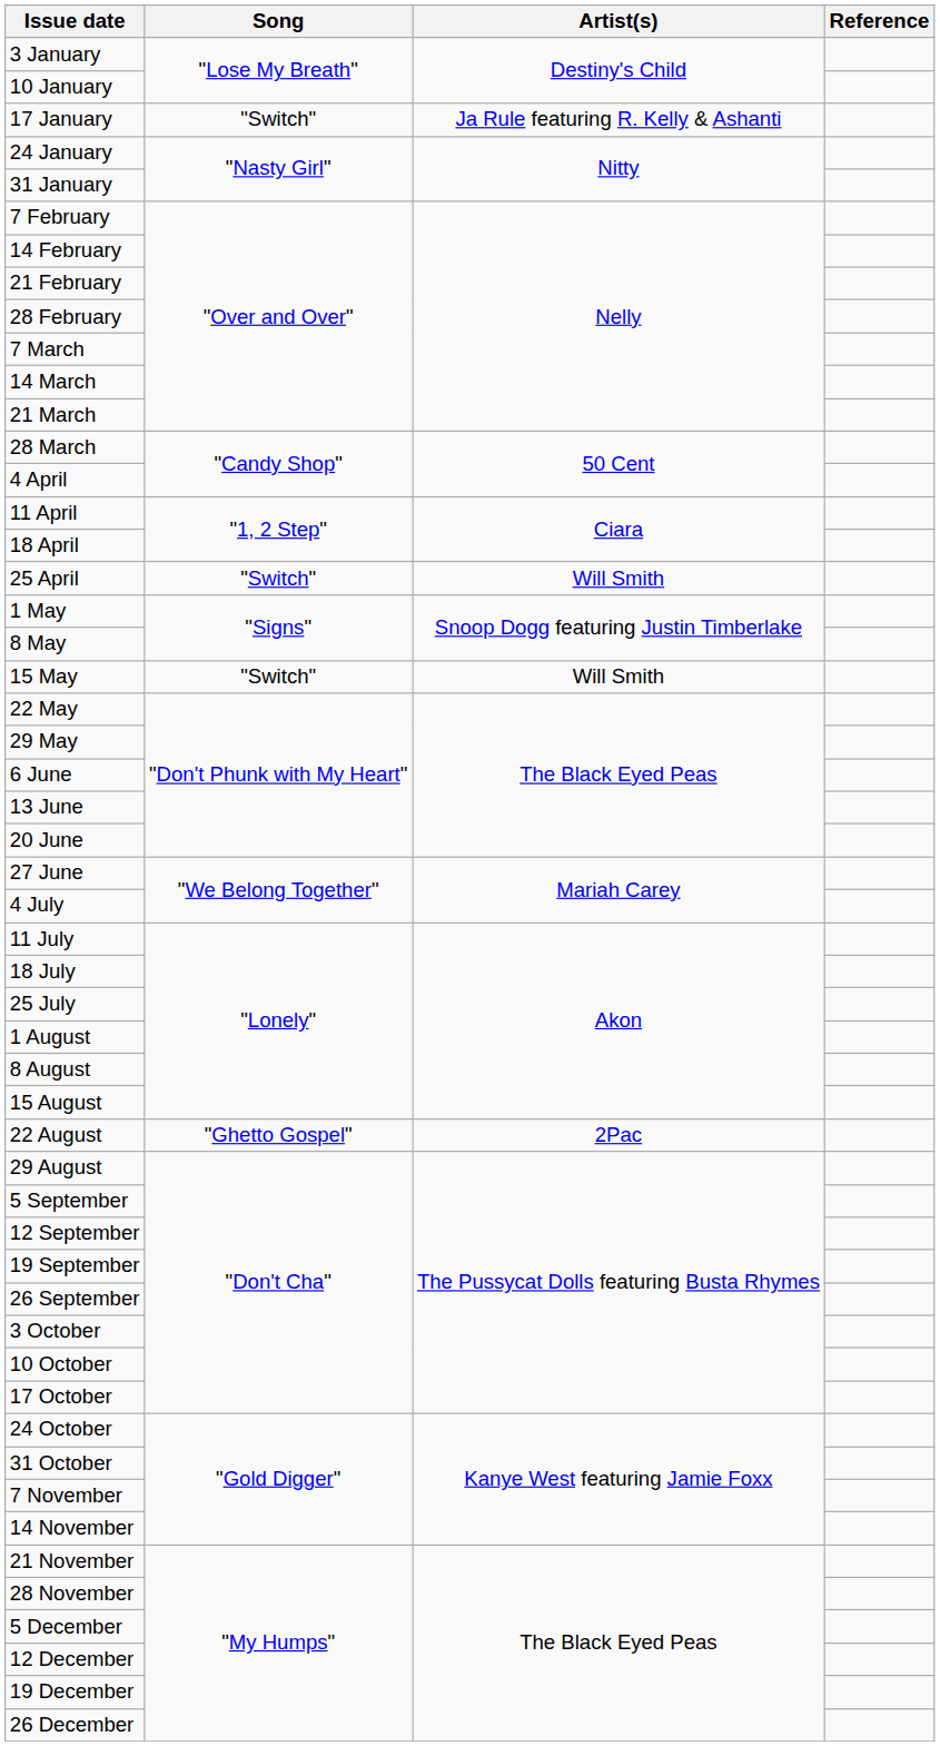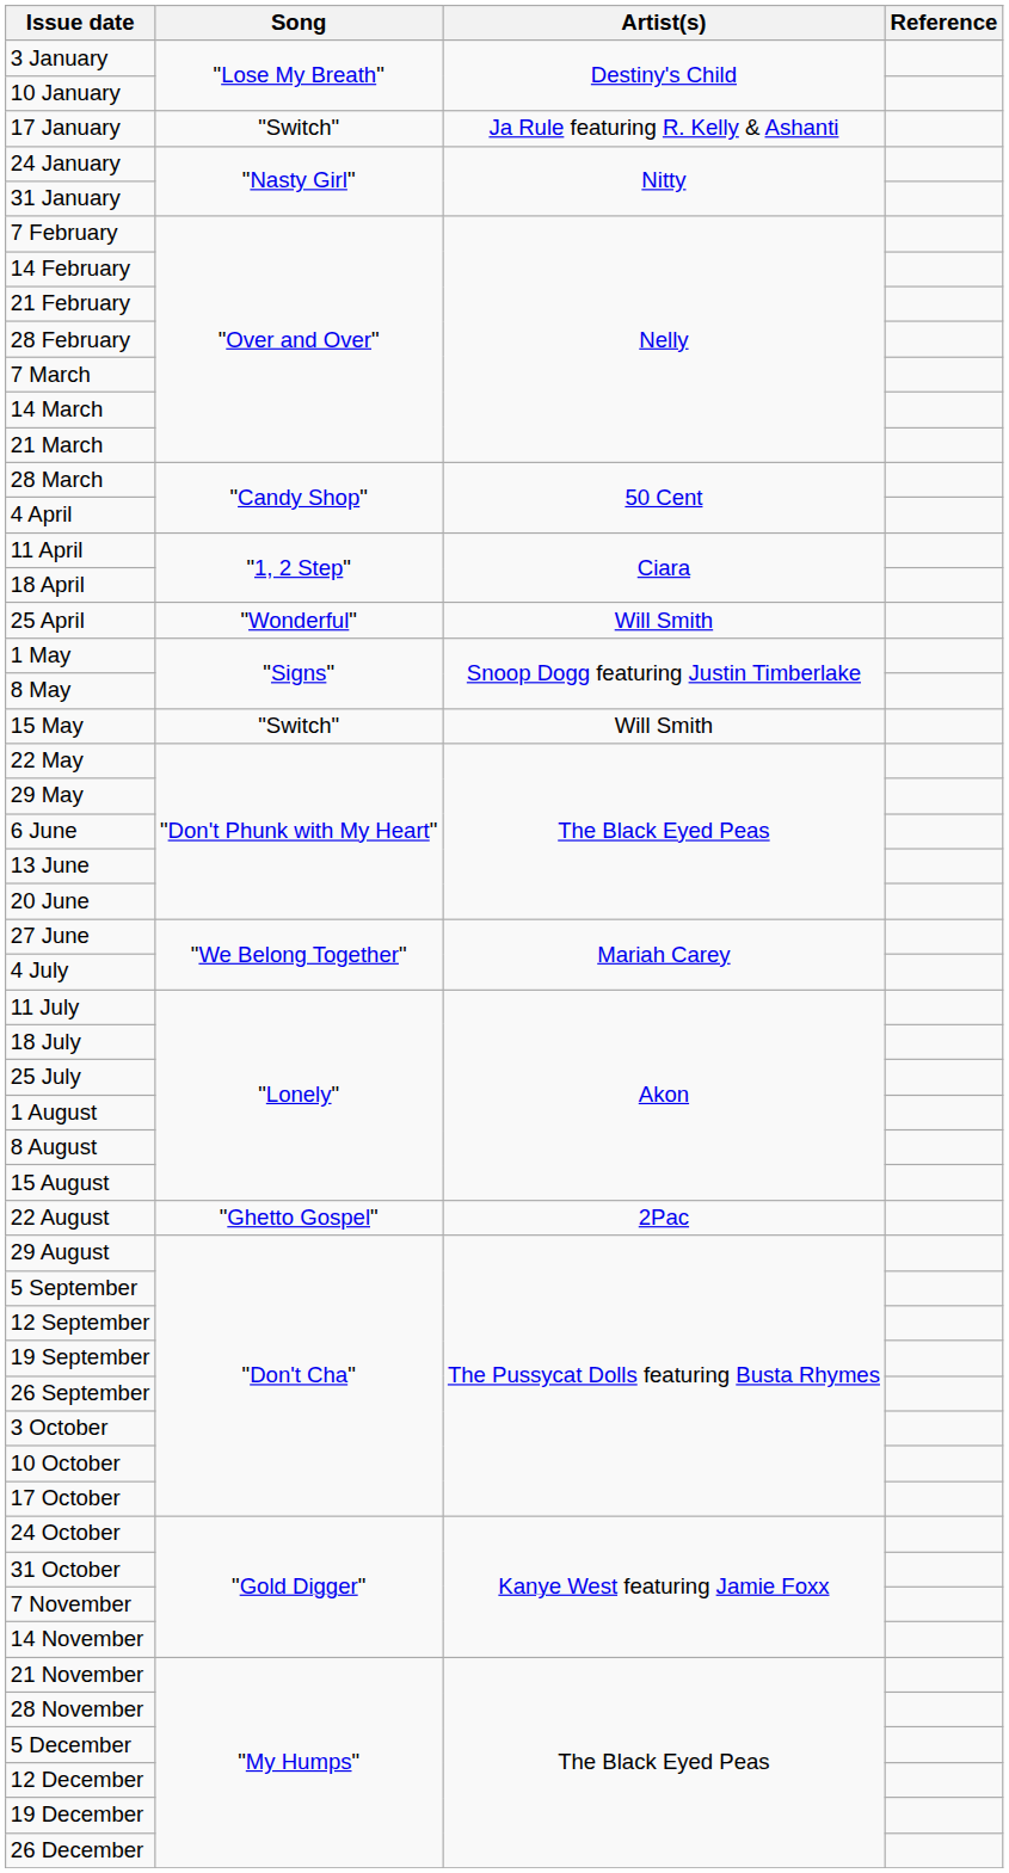 <table class="wikitable">
 <tr>
 <th>Issue date</th>
 <th>Song</th>
 <th>Artist(s)</th>
 <th>Reference</th>
 </tr>
 <tr>
 <td align="left">3 January</td>
 <td align="center" rowspan="2">"<a href='#'>Lose My Breath</a>"</td>
 <td align="center" rowspan="2"><a href='#'>Destiny's Child</a></td>
 <td align="center"></td>
 </tr>
 <tr>
 <td align="left">10 January</td>
 <td align="center"></td>
 </tr>
 <tr>
 <td align="left">17 January</td>
 <td align="center">"Switch"</td>
 <td align="center"><a href='#'>Ja Rule</a> featuring <a href='#'>R. Kelly</a> & <a href='#'>Ashanti</a></td>
 <td align="center"></td>
 </tr>
 <tr>
 <td align="left">24 January</td>
 <td align="center" rowspan="2">"<a href='#'>Nasty Girl</a>"</td>
 <td align="center" rowspan="2"><a href='#'>Nitty</a></td>
 <td align="center"></td>
 </tr>
 <tr>
 <td align="left">31 January</td>
 <td align="center"></td>
 </tr>
 <tr>
 <td align="left">7 February</td>
 <td align="center" rowspan="7">"<a href='#'>Over and Over</a>"</td>
 <td align="center" rowspan="7"><a href='#'>Nelly</a></td>
 <td align="center"></td>
 </tr>
 <tr>
 <td align="left">14 February</td>
 <td align="center"></td>
 </tr>
 <tr>
 <td align="left">21 February</td>
 <td align="center"></td>
 </tr>
 <tr>
 <td align="left">28 February</td>
 <td align="center"></td>
 </tr>
 <tr>
 <td align="left">7 March</td>
 <td align="center"></td>
 </tr>
 <tr>
 <td align="left">14 March</td>
 <td align="center"></td>
 </tr>
 <tr>
 <td align="left">21 March</td>
 <td align="center"></td>
 </tr>
 <tr>
 <td align="left">28 March</td>
 <td align="center" rowspan="2">"<a href='#'>Candy Shop</a>"</td>
 <td align="center" rowspan="2"><a href='#'>50 Cent</a></td>
 <td align="center"></td>
 </tr>
 <tr>
 <td align="left">4 April</td>
 <td align="center"></td>
 </tr>
 <tr>
 <td align="left">11 April</td>
 <td align="center" rowspan="2">"<a href='#'>1, 2 Step</a>"</td>
 <td align="center" rowspan="2"><a href='#'>Ciara</a></td>
 <td align="center"></td>
 </tr>
 <tr>
 <td align="left">18 April</td>
 <td align="center"></td>
 </tr>
 <tr>
 <td align="left">25 April</td>
-<td align="center">"<a href='#'>Switch</a>"</td>
+<td align="center">"<a href='#'>Wonderful</a>"</td>
 <td align="center"><a href='#'>Will Smith</a></td>
 <td align="center"></td>
 </tr>
 <tr>
 <td align="left">1 May</td>
 <td align="center" rowspan="2">"<a href='#'>Signs</a>"</td>
 <td align="center" rowspan="2"><a href='#'>Snoop Dogg</a> featuring <a href='#'>Justin Timberlake</a></td>
 <td align="center"></td>
 </tr>
 <tr>
 <td align="left">8 May</td>
 <td align="center"></td>
 </tr>
 <tr>
 <td align="left">15 May</td>
 <td align="center">"Switch"</td>
 <td align="center">Will Smith</td>
 <td align="center"></td>
 </tr>
 <tr>
 <td align="left">22 May</td>
 <td align="center" rowspan="5">"<a href='#'>Don't Phunk with My Heart</a>"</td>
 <td align="center" rowspan="5"><a href='#'>The Black Eyed Peas</a></td>
 <td align="center"></td>
 </tr>
 <tr>
 <td align="left">29 May</td>
 <td align="center"></td>
 </tr>
 <tr>
 <td align="left">6 June</td>
 <td align="center"></td>
 </tr>
 <tr>
 <td align="left">13 June</td>
 <td align="center"></td>
 </tr>
 <tr>
 <td align="left">20 June</td>
 <td align="center"></td>
 </tr>
 <tr>
 <td align="left">27 June</td>
 <td align="center" rowspan="2">"<a href='#'>We Belong Together</a>"</td>
 <td align="center" rowspan="2"><a href='#'>Mariah Carey</a></td>
 <td align="center"></td>
 </tr>
 <tr>
 <td align="left">4 July</td>
 <td align="center"></td>
 </tr>
 <tr>
 <td align="left">11 July</td>
 <td align="center" rowspan="6">"<a href='#'>Lonely</a>"</td>
 <td align="center" rowspan="6"><a href='#'>Akon</a></td>
 <td align="center"></td>
 </tr>
 <tr>
 <td align="left">18 July</td>
 <td align="center"></td>
 </tr>
 <tr>
 <td align="left">25 July</td>
 <td align="center"></td>
 </tr>
 <tr>
 <td align="left">1 August</td>
 <td align="center"></td>
 </tr>
 <tr>
 <td align="left">8 August</td>
 <td align="center"></td>
 </tr>
 <tr>
 <td align="left">15 August</td>
 <td align="center"></td>
 </tr>
 <tr>
 <td align="left">22 August</td>
 <td align="center">"<a href='#'>Ghetto Gospel</a>"</td>
 <td align="center"><a href='#'>2Pac</a></td>
 <td align="center"></td>
 </tr>
 <tr>
 <td align="left">29 August</td>
 <td align="center" rowspan="8">"<a href='#'>Don't Cha</a>"</td>
 <td align="center" rowspan="8"><a href='#'>The Pussycat Dolls</a> featuring <a href='#'>Busta Rhymes</a></td>
 <td align="center"></td>
 </tr>
 <tr>
 <td align="left">5 September</td>
 <td align="center"></td>
 </tr>
 <tr>
 <td align="left">12 September</td>
 <td align="center"></td>
 </tr>
 <tr>
 <td align="left">19 September</td>
 <td align="center"></td>
 </tr>
 <tr>
 <td align="left">26 September</td>
 <td align="center"></td>
 </tr>
 <tr>
 <td align="left">3 October</td>
 <td align="center"></td>
 </tr>
 <tr>
 <td align="left">10 October</td>
 <td align="center"></td>
 </tr>
 <tr>
 <td align="left">17 October</td>
 <td align="center"></td>
 </tr>
 <tr>
 <td align="left">24 October</td>
 <td align="center" rowspan="4">"<a href='#'>Gold Digger</a>"</td>
 <td align="center" rowspan="4"><a href='#'>Kanye West</a> featuring <a href='#'>Jamie Foxx</a></td>
 <td align="center"></td>
 </tr>
 <tr>
 <td align="left">31 October</td>
 <td align="center"></td>
 </tr>
 <tr>
 <td align="left">7 November</td>
 <td align="center"></td>
 </tr>
 <tr>
 <td align="left">14 November</td>
 <td align="center"></td>
 </tr>
 <tr>
 <td align="left">21 November</td>
 <td align="center" rowspan="6">"<a href='#'>My Humps</a>"</td>
 <td align="center" rowspan="6">The Black Eyed Peas</td>
 <td align="center"></td>
 </tr>
 <tr>
 <td align="left">28 November</td>
 <td align="center"></td>
 </tr>
 <tr>
 <td align="left">5 December</td>
 <td align="center"></td>
 </tr>
 <tr>
 <td align="left">12 December</td>
 <td align="center"></td>
 </tr>
 <tr>
 <td align="left">19 December</td>
 <td align="center"></td>
 </tr>
 <tr>
 <td align="left">26 December</td>
 <td align="center"></td>
 </tr>
 </table>
